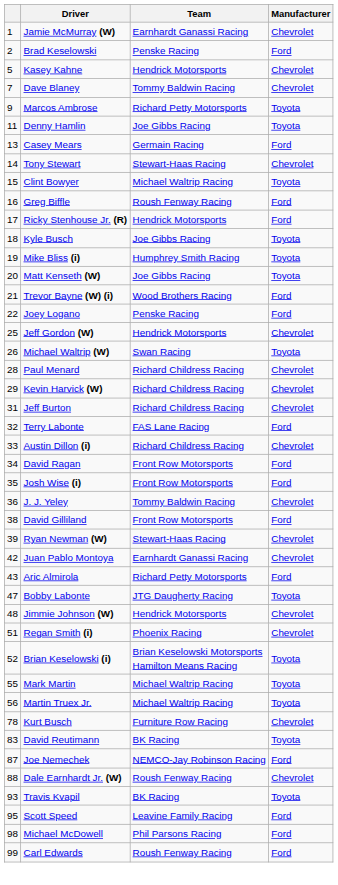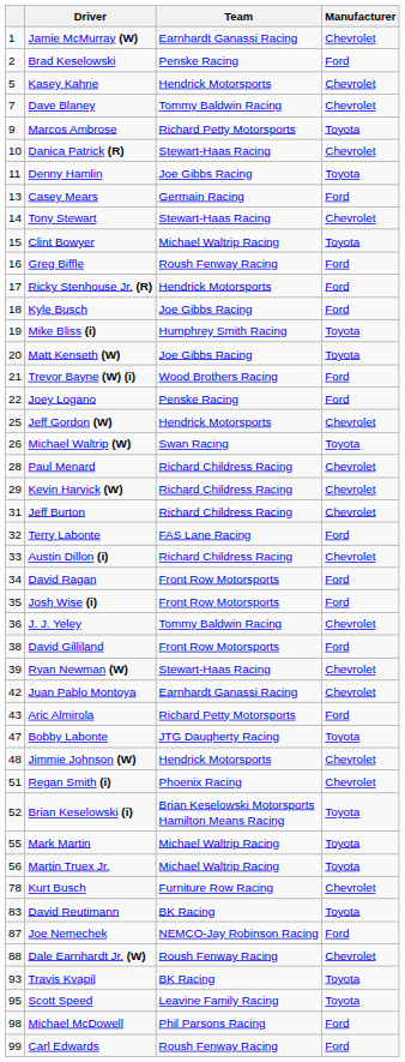 <table class="wikitable">
 <tr style="font-size:95%">
 <th><small></small></th>
 <th><small>Driver</small></th>
 <th><small>Team</small></th>
 <th><small>Manufacturer</small></th>
 </tr>
 <tr>
 <td><small>1</small></td>
 <td><small><a href='#'>Jamie McMurray</a> <strong>(W)</strong></small></td>
 <td><a href='#'><small>Earnhardt Ganassi Racing</small></a></td>
 <td><small><a href='#'>Chevrolet</a></small></td>
 </tr>
 <tr>
 <td><small>2</small></td>
 <td><a href='#'><small>Brad Keselowski</small></a></td>
 <td><a href='#'><small>Penske Racing</small></a></td>
 <td><a href='#'><small>Ford</small></a></td>
 </tr>
 <tr>
 <td><small>5</small></td>
 <td><a href='#'><small>Kasey Kahne</small></a></td>
 <td><a href='#'><small>Hendrick Motorsports</small></a></td>
 <td><small><a href='#'>Chevrolet</a></small></td>
 </tr>
 <tr>
 <td><small>7</small></td>
 <td><a href='#'><small>Dave Blaney</small></a></td>
 <td><a href='#'><small>Tommy Baldwin Racing</small></a></td>
 <td><small><a href='#'>Chevrolet</a></small></td>
 </tr>
 <tr>
 <td><small>9</small></td>
 <td><a href='#'><small>Marcos Ambrose</small></a></td>
 <td><a href='#'><small>Richard Petty Motorsports</small></a></td>
 <td><small><a href='#'>Toyota</a></small></td>
+</tr>
+<tr>
+<td><small>10</small></td>
+<td><small><a href='#'>Danica Patrick</a> <strong>(R)</strong></small></td>
+<td><a href='#'><small>Stewart-Haas Racing</small></a></td>
+<td><small><a href='#'>Chevrolet</a></small></td>
 </tr>
 <tr>
 <td><small>11</small></td>
 <td><a href='#'><small>Denny Hamlin</small></a></td>
 <td><a href='#'><small>Joe Gibbs Racing</small></a></td>
 <td><small><a href='#'>Toyota</a></small></td>
 </tr>
 <tr>
 <td><small>13</small></td>
 <td><a href='#'><small>Casey Mears</small></a></td>
 <td><a href='#'><small>Germain Racing</small></a></td>
 <td><a href='#'><small>Ford</small></a></td>
 </tr>
 <tr>
 <td><small>14</small></td>
 <td><a href='#'><small>Tony Stewart</small></a></td>
 <td><a href='#'><small>Stewart-Haas Racing</small></a></td>
 <td><small><a href='#'>Chevrolet</a></small></td>
 </tr>
 <tr>
 <td><small>15</small></td>
 <td><a href='#'><small>Clint Bowyer</small></a></td>
 <td><a href='#'><small>Michael Waltrip Racing</small></a></td>
 <td><small><a href='#'>Toyota</a></small></td>
 </tr>
 <tr>
 <td><small>16</small></td>
 <td><a href='#'><small>Greg Biffle</small></a></td>
 <td><a href='#'><small>Roush Fenway Racing</small></a></td>
 <td><a href='#'><small>Ford</small></a></td>
 </tr>
 <tr>
 <td><small>17</small></td>
 <td><small><a href='#'>Ricky Stenhouse Jr.</a> <strong>(R)</strong></small></td>
 <td><a href='#'><small>Hendrick Motorsports</small></a></td>
 <td><a href='#'><small>Ford</small></a></td>
 </tr>
 <tr>
 <td><small>18</small></td>
 <td><a href='#'><small>Kyle Busch</small></a></td>
 <td><a href='#'><small>Joe Gibbs Racing</small></a></td>
-<td><small><a href='#'>Toyota</a></small></td>
+<td><a href='#'><small>Ford</small></a></td>
 </tr>
 <tr>
 <td><small>19</small></td>
 <td><small><a href='#'>Mike Bliss</a> <strong>(i)</strong></small></td>
 <td><a href='#'><small>Humphrey Smith Racing</small></a></td>
 <td><small><a href='#'>Toyota</a></small></td>
 </tr>
 <tr>
 <td><small>20</small></td>
 <td><small><a href='#'>Matt Kenseth</a> <strong>(W)</strong></small></td>
 <td><a href='#'><small>Joe Gibbs Racing</small></a></td>
 <td><small><a href='#'>Toyota</a></small></td>
 </tr>
 <tr>
 <td><small>21</small></td>
 <td><small><a href='#'>Trevor Bayne</a> <strong>(W)</strong> <strong>(i)</strong></small></td>
 <td><a href='#'><small>Wood Brothers Racing</small></a></td>
 <td><a href='#'><small>Ford</small></a></td>
 </tr>
 <tr>
 <td><small>22</small></td>
 <td><a href='#'><small>Joey Logano</small></a></td>
 <td><a href='#'><small>Penske Racing</small></a></td>
 <td><a href='#'><small>Ford</small></a></td>
 </tr>
 <tr>
 <td><small>25</small></td>
 <td><small><a href='#'>Jeff Gordon</a> <strong>(W)</strong></small></td>
 <td><a href='#'><small>Hendrick Motorsports</small></a></td>
 <td><small><a href='#'>Chevrolet</a></small></td>
 </tr>
 <tr>
 <td><small>26</small></td>
 <td><small><a href='#'>Michael Waltrip</a> <strong>(W)</strong></small></td>
 <td><a href='#'><small>Swan Racing</small></a></td>
 <td><small><a href='#'>Toyota</a></small></td>
 </tr>
 <tr>
 <td><small>28</small></td>
 <td><a href='#'><small>Paul Menard</small></a></td>
 <td><a href='#'><small>Richard Childress Racing</small></a></td>
 <td><small><a href='#'>Chevrolet</a></small></td>
 </tr>
 <tr>
 <td><small>29</small></td>
 <td><small><a href='#'>Kevin Harvick</a> <strong>(W)</strong></small></td>
 <td><a href='#'><small>Richard Childress Racing</small></a></td>
 <td><small><a href='#'>Chevrolet</a></small></td>
 </tr>
 <tr>
 <td><small>31</small></td>
 <td><a href='#'><small>Jeff Burton</small></a></td>
 <td><a href='#'><small>Richard Childress Racing</small></a></td>
 <td><small><a href='#'>Chevrolet</a></small></td>
 </tr>
 <tr>
 <td><small>32</small></td>
 <td><small><a href='#'>Terry Labonte</a></small></td>
 <td><a href='#'><small>FAS Lane Racing</small></a></td>
 <td><a href='#'><small>Ford</small></a></td>
 </tr>
 <tr>
 <td><small>33</small></td>
 <td><small><a href='#'>Austin Dillon</a> <strong>(i)</strong></small></td>
 <td><a href='#'><small>Richard Childress Racing</small></a></td>
 <td><small><a href='#'>Chevrolet</a></small></td>
 </tr>
 <tr>
 <td><small>34</small></td>
 <td><a href='#'><small>David Ragan</small></a></td>
 <td><a href='#'><small>Front Row Motorsports</small></a></td>
 <td><a href='#'><small>Ford</small></a></td>
 </tr>
 <tr>
 <td><small>35</small></td>
 <td><small><a href='#'>Josh Wise</a> <strong>(i)</strong></small></td>
 <td><a href='#'><small>Front Row Motorsports</small></a></td>
 <td><a href='#'><small>Ford</small></a></td>
 </tr>
 <tr>
 <td><small>36</small></td>
 <td><a href='#'><small>J. J. Yeley</small></a></td>
 <td><a href='#'><small>Tommy Baldwin Racing</small></a></td>
 <td><small><a href='#'>Chevrolet</a></small></td>
 </tr>
 <tr>
 <td><small>38</small></td>
 <td><a href='#'><small>David Gilliland</small></a></td>
 <td><a href='#'><small>Front Row Motorsports</small></a></td>
 <td><a href='#'><small>Ford</small></a></td>
 </tr>
 <tr>
 <td><small>39</small></td>
 <td><small><a href='#'>Ryan Newman</a> <strong>(W)</strong></small></td>
 <td><a href='#'><small>Stewart-Haas Racing</small></a></td>
 <td><small><a href='#'>Chevrolet</a></small></td>
 </tr>
 <tr>
 <td><small>42</small></td>
 <td><a href='#'><small>Juan Pablo Montoya</small></a></td>
 <td><a href='#'><small>Earnhardt Ganassi Racing</small></a></td>
 <td><small><a href='#'>Chevrolet</a></small></td>
 </tr>
 <tr>
 <td><small>43</small></td>
 <td><a href='#'><small>Aric Almirola</small></a></td>
 <td><a href='#'><small>Richard Petty Motorsports</small></a></td>
 <td><a href='#'><small>Ford</small></a></td>
 </tr>
 <tr>
 <td><small>47</small></td>
 <td><a href='#'><small>Bobby Labonte</small></a></td>
 <td><a href='#'><small>JTG Daugherty Racing</small></a></td>
 <td><small><a href='#'>Toyota</a></small></td>
 </tr>
 <tr>
 <td><small>48</small></td>
 <td><small><a href='#'>Jimmie Johnson</a> <strong>(W)</strong></small></td>
 <td><a href='#'><small>Hendrick Motorsports</small></a></td>
 <td><small><a href='#'>Chevrolet</a></small></td>
 </tr>
 <tr>
 <td><small>51</small></td>
 <td><small><a href='#'>Regan Smith</a> <strong>(i)</strong></small></td>
 <td><a href='#'><small>Phoenix Racing</small></a></td>
 <td><small><a href='#'>Chevrolet</a></small></td>
 </tr>
 <tr>
 <td><small>52</small></td>
 <td><small><a href='#'>Brian Keselowski</a> <strong>(i)</strong></small></td>
 <td><a href='#'><small>Brian Keselowski Motorsports</small></a><br><a href='#'><small>Hamilton Means Racing</small></a></td>
 <td><small><a href='#'>Toyota</a></small></td>
 </tr>
 <tr>
 <td><small>55</small></td>
 <td><a href='#'><small>Mark Martin</small></a></td>
 <td><a href='#'><small>Michael Waltrip Racing</small></a></td>
 <td><small><a href='#'>Toyota</a></small></td>
 </tr>
 <tr>
 <td><small>56</small></td>
 <td><a href='#'><small>Martin Truex Jr.</small></a></td>
 <td><a href='#'><small>Michael Waltrip Racing</small></a></td>
 <td><small><a href='#'>Toyota</a></small></td>
 </tr>
 <tr>
 <td><small>78</small></td>
 <td><a href='#'><small>Kurt Busch</small></a></td>
 <td><a href='#'><small>Furniture Row Racing</small></a></td>
 <td><small><a href='#'>Chevrolet</a></small></td>
 </tr>
 <tr>
 <td><small>83</small></td>
 <td><a href='#'><small>David Reutimann</small></a></td>
 <td><a href='#'><small>BK Racing</small></a></td>
 <td><small><a href='#'>Toyota</a></small></td>
 </tr>
 <tr>
 <td><small>87</small></td>
 <td><a href='#'><small>Joe Nemechek</small></a></td>
 <td><a href='#'><small>NEMCO-Jay Robinson Racing</small></a></td>
 <td><a href='#'><small>Ford</small></a></td>
 </tr>
 <tr>
 <td><small>88</small></td>
 <td><small><a href='#'>Dale Earnhardt Jr.</a> <strong>(W)</strong></small></td>
 <td><a href='#'><small>Roush Fenway Racing</small></a></td>
 <td><small><a href='#'>Chevrolet</a></small></td>
 </tr>
 <tr>
 <td><small>93</small></td>
 <td><a href='#'><small>Travis Kvapil</small></a></td>
 <td><a href='#'><small>BK Racing</small></a></td>
 <td><small><a href='#'>Toyota</a></small></td>
 </tr>
 <tr>
 <td><small>95</small></td>
 <td><a href='#'><small>Scott Speed</small></a></td>
 <td><a href='#'><small>Leavine Family Racing</small></a></td>
-<td><a href='#'><small>Ford</small></a></td>
+<td><small><a href='#'>Toyota</a></small></td>
 </tr>
 <tr>
 <td><small>98</small></td>
 <td><a href='#'><small>Michael McDowell</small></a></td>
 <td><a href='#'><small>Phil Parsons Racing</small></a></td>
 <td><a href='#'><small>Ford</small></a></td>
 </tr>
 <tr>
 <td><small>99</small></td>
 <td><small><a href='#'>Carl Edwards</a></small></td>
 <td><a href='#'><small>Roush Fenway Racing</small></a></td>
 <td><a href='#'><small>Ford</small></a></td>
 </tr>
 </table>
